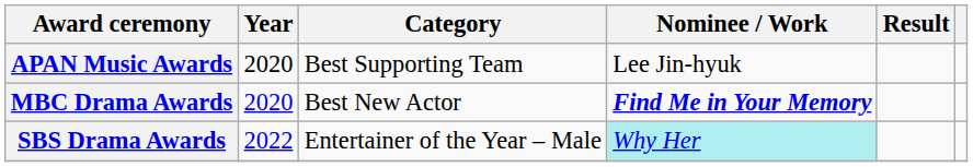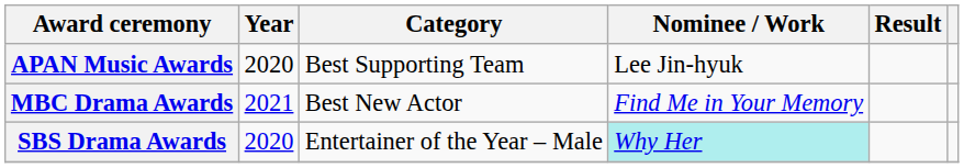 <table class="wikitable plainrowheaders sortable">
 <tr>
 <th scope="col">Award ceremony</th>
 <th scope="col">Year</th>
 <th scope="col">Category</th>
 <th scope="col">Nominee / Work</th>
 <th scope="col">Result</th>
 <th scope="col" class="unsortable"></th>
 </tr>
 <tr>
 <th scope="row"><a href='#'>APAN Music Awards</a></th>
 <td style="text-align:center" rowspan="1">2020</td>
 <td>Best Supporting Team</td>
 <td>Lee Jin-hyuk</td>
 <td></td>
 <td style="text-align:center"></td>
 </tr>
 <tr>
 <th scope="row"><a href='#'>MBC Drama Awards</a></th>
-<td style="text-align:center" rowspan="1"><a href='#'>2020</a></td>
+<td style="text-align:center" rowspan="1"><a href='#'>2021</a></td>
 <td>Best New Actor</td>
-<td><strong><em><a href='#'>Find Me in Your Memory</a></em></strong></td>
+<td><em><a href='#'>Find Me in Your Memory</a></em></td>
 <td></td>
 <td style="text-align:center"></td>
 </tr>
 <tr>
 <th scope="row"><a href='#'>SBS Drama Awards</a></th>
-<td style="text-align:center"><a href='#'>2022</a></td>
+<td style="text-align:center"><a href='#'>2020</a></td>
 <td>Entertainer of the Year – Male</td>
 <td style="background: paleturquoise;"><em><a href='#'>Why Her</a></em></td>
 <td></td>
 <td style="text-align:center"></td>
 </tr>
 <tr>
 </tr>
 </table>
